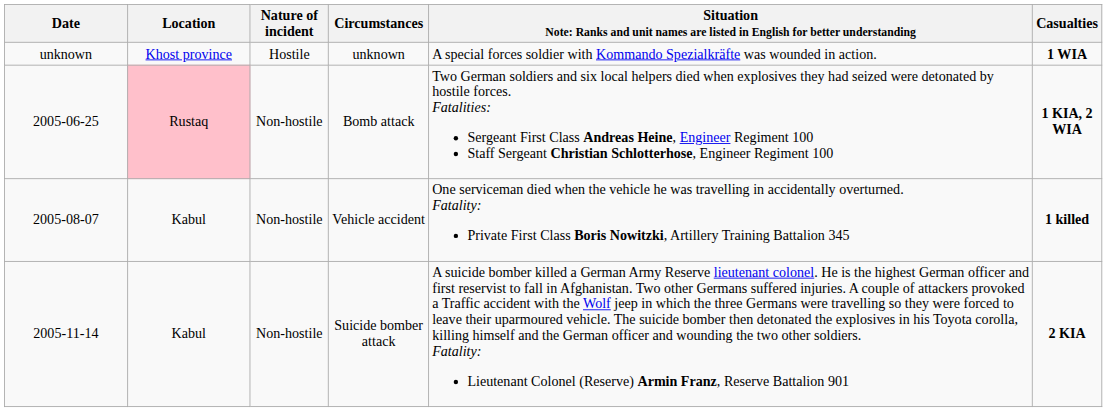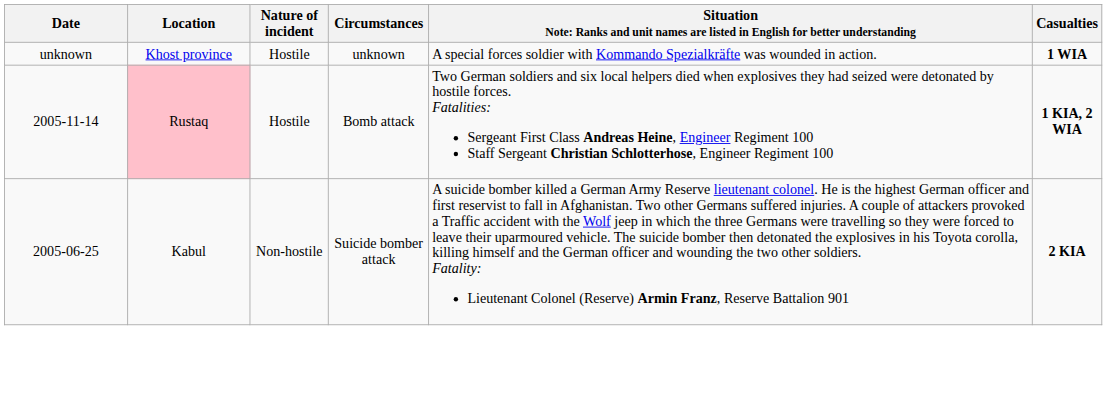 <table class="wikitable">
 <tr>
 <th style="width: 11%">Date</th>
 <th style="width: 11%">Location</th>
 <th style="width: 7%">Nature of incident</th>
 <th style="width: 9%">Circumstances</th>
 <th style="width: 54%">Situation<br><small>Note: Ranks and unit names are listed in English for better understanding</small></th>
 <th style="width: 6%">Casualties</th>
 </tr>
 <tr>
 <td align="center">unknown</td>
 <td align="center"><a href='#'>Khost province</a></td>
 <td align="center">Hostile</td>
 <td align="center">unknown</td>
 <td>A special forces soldier with <a href='#'>Kommando Spezialkräfte</a> was wounded in action.</td>
 <td align="center"><strong>1 WIA</strong></td>
 </tr>
 <tr>
-<td align="center">2005-06-25</td>
+<td align="center">2005-11-14</td>
 <td align="center" style="background: pink;">Rustaq</td>
-<td align="center">Non-hostile</td>
+<td align="center">Hostile</td>
 <td align="center">Bomb attack</td>
 <td>Two German soldiers and six local helpers died when explosives they had seized were detonated by hostile forces.<br><em>Fatalities:</em><ul><li>Sergeant First Class <strong>Andreas Heine</strong>, <a href='#'>Engineer</a> Regiment 100</li><li>Staff Sergeant <strong>Christian Schlotterhose</strong>, Engineer Regiment 100</li></ul></td>
 <td align="center"><strong>1 KIA, 2 WIA</strong></td>
 </tr>
 <tr>
-<td align="center">2005-08-07</td>
-<td align="center">Kabul</td>
-<td align="center">Non-hostile</td>
-<td align="center">Vehicle accident</td>
-<td>One serviceman died when the vehicle he was travelling in accidentally overturned.<br><em>Fatality:</em><ul><li>Private First Class <strong>Boris Nowitzki</strong>, Artillery Training Battalion 345</li></ul></td>
-<td align="center"><strong>1 killed</strong></td>
-</tr>
-<tr>
-<td align="center">2005-11-14</td>
+<td align="center">2005-06-25</td>
 <td align="center">Kabul</td>
 <td align="center">Non-hostile</td>
 <td align="center">Suicide bomber attack</td>
 <td>A suicide bomber killed a German Army Reserve <a href='#'>lieutenant colonel</a>. He is the highest German officer and first reservist to fall in Afghanistan. Two other Germans suffered injuries. A couple of attackers provoked a Traffic accident with the <a href='#'>Wolf</a> jeep in which the three Germans were travelling so they were forced to leave their uparmoured vehicle. The suicide bomber then detonated the explosives in his Toyota corolla, killing himself and the German officer and wounding the two other soldiers.<br><em>Fatality:</em><ul><li>Lieutenant Colonel (Reserve) <strong>Armin Franz</strong>, Reserve Battalion 901</li></ul></td>
 <td align="center"><strong>2 KIA</strong></td>
 </tr>
 </table>
